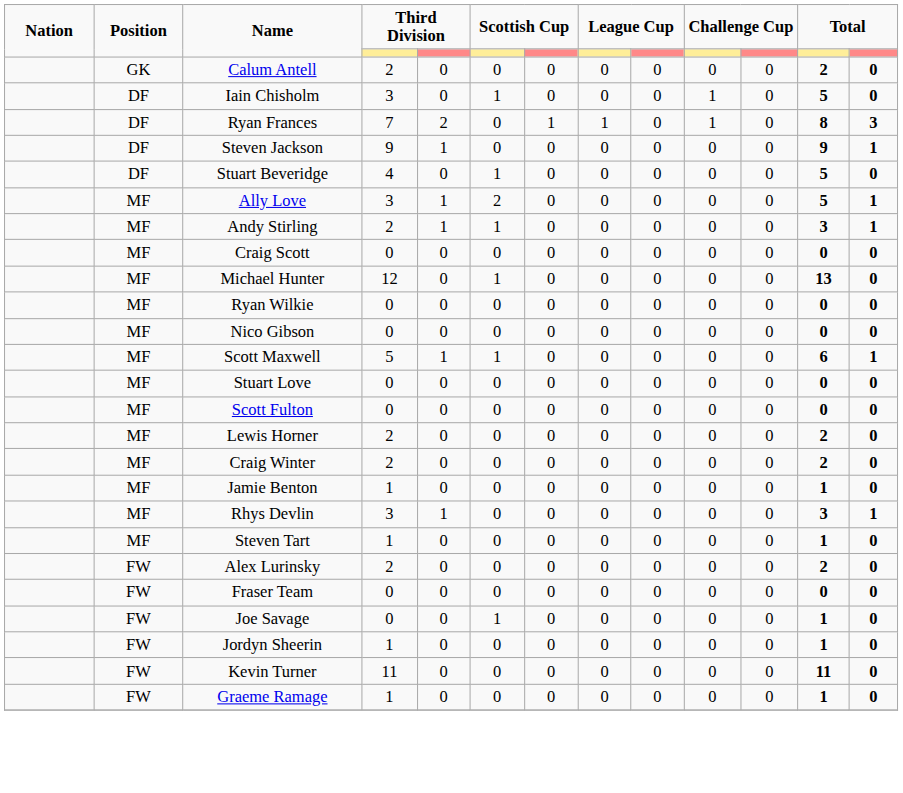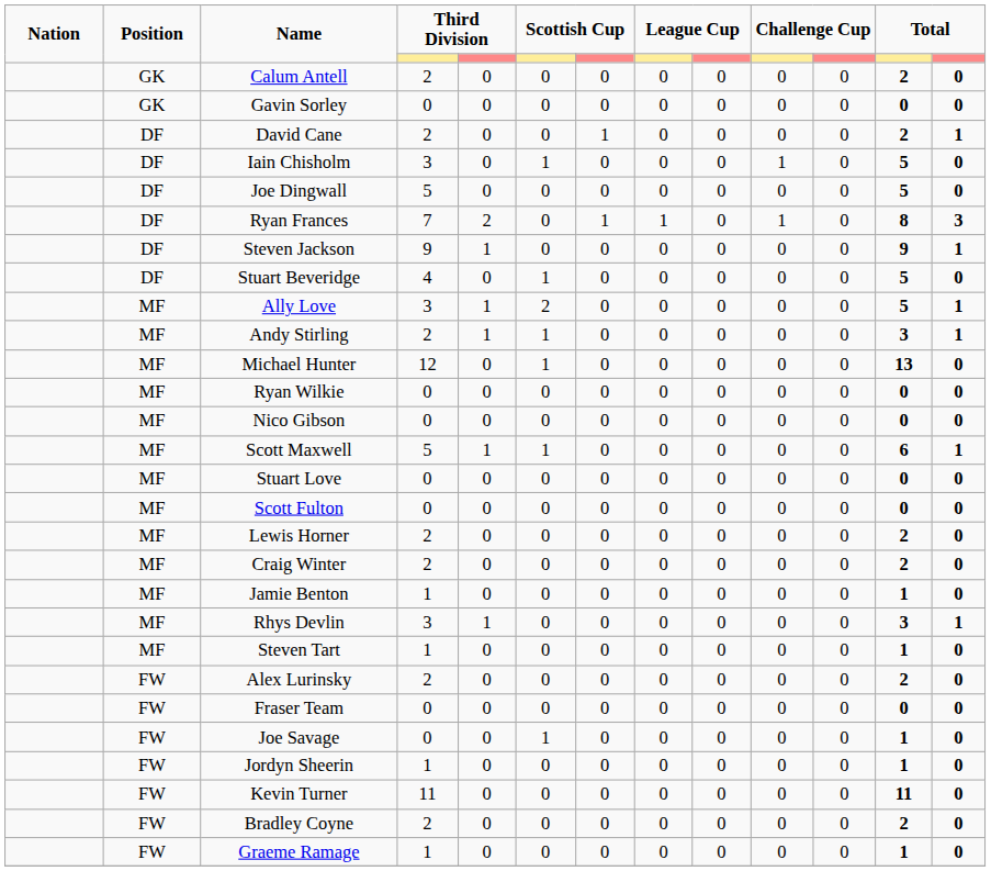 <table class="wikitable" style="font-size: 100%; text-align: center;">
 <tr>
 <td rowspan="2" width="10%" align="center"><strong>Nation</strong></td>
 <td rowspan="2" width="10%" align="center"><strong>Position</strong></td>
 <td rowspan="2" width="20%" align="center"><strong>Name</strong></td>
 <td colspan="2" align="center"><strong>Third Division</strong></td>
 <td colspan="2" align="center"><strong>Scottish Cup</strong></td>
 <td colspan="2" align="center"><strong>League Cup</strong></td>
 <td colspan="2" align="center"><strong>Challenge Cup</strong></td>
 <td colspan="2" align="center"><strong>Total </strong></td>
 </tr>
 <tr>
 <th width=60 style="background: #FFEE99"></th>
 <th width=60 style="background: #FF8888"></th>
 <th width=60 style="background: #FFEE99"></th>
 <th width=60 style="background: #FF8888"></th>
 <th width=60 style="background: #FFEE99"></th>
 <th width=60 style="background: #FF8888"></th>
 <th width=60 style="background: #FFEE99"></th>
 <th width=60 style="background: #FF8888"></th>
 <th width=60 style="background: #FFEE99"></th>
 <th width=60 style="background: #FF8888"></th>
 </tr>
 <tr>
 <td></td>
 <td>GK</td>
 <td><a href='#'>Calum Antell</a></td>
 <td>2</td>
 <td>0</td>
 <td>0</td>
 <td>0</td>
 <td>0</td>
 <td>0</td>
 <td>0</td>
 <td>0</td>
 <td><strong>2</strong></td>
 <td><strong>0</strong></td>
 </tr>
 <tr>
 <td></td>
+<td>GK</td>
+<td>Gavin Sorley</td>
+<td>0</td>
+<td>0</td>
+<td>0</td>
+<td>0</td>
+<td>0</td>
+<td>0</td>
+<td>0</td>
+<td>0</td>
+<td><strong>0</strong></td>
+<td><strong>0</strong></td>
+</tr>
+<tr>
+<td></td>
+<td>DF</td>
+<td>David Cane</td>
+<td>2</td>
+<td>0</td>
+<td>0</td>
+<td>1</td>
+<td>0</td>
+<td>0</td>
+<td>0</td>
+<td>0</td>
+<td><strong>2</strong></td>
+<td><strong>1</strong></td>
+</tr>
+<tr>
+<td></td>
 <td>DF</td>
 <td>Iain Chisholm</td>
 <td>3</td>
 <td>0</td>
 <td>1</td>
 <td>0</td>
 <td>0</td>
 <td>0</td>
 <td>1</td>
+<td>0</td>
+<td><strong>5</strong></td>
+<td><strong>0</strong></td>
+</tr>
+<tr>
+<td></td>
+<td>DF</td>
+<td>Joe Dingwall</td>
+<td>5</td>
+<td>0</td>
+<td>0</td>
+<td>0</td>
+<td>0</td>
+<td>0</td>
+<td>0</td>
 <td>0</td>
 <td><strong>5</strong></td>
 <td><strong>0</strong></td>
 </tr>
 <tr>
 <td></td>
 <td>DF</td>
 <td>Ryan Frances</td>
 <td>7</td>
 <td>2</td>
 <td>0</td>
 <td>1</td>
 <td>1</td>
 <td>0</td>
 <td>1</td>
 <td>0</td>
 <td><strong>8</strong></td>
 <td><strong>3</strong></td>
 </tr>
 <tr>
 <td></td>
 <td>DF</td>
 <td>Steven Jackson</td>
 <td>9</td>
 <td>1</td>
 <td>0</td>
 <td>0</td>
 <td>0</td>
 <td>0</td>
 <td>0</td>
 <td>0</td>
 <td><strong>9</strong></td>
 <td><strong>1</strong></td>
 </tr>
 <tr>
 <td></td>
 <td>DF</td>
 <td>Stuart Beveridge</td>
 <td>4</td>
 <td>0</td>
 <td>1</td>
 <td>0</td>
 <td>0</td>
 <td>0</td>
 <td>0</td>
 <td>0</td>
 <td><strong>5</strong></td>
 <td><strong>0</strong></td>
 </tr>
 <tr>
 <td></td>
 <td>MF</td>
 <td><a href='#'>Ally Love</a></td>
 <td>3</td>
 <td>1</td>
 <td>2</td>
 <td>0</td>
 <td>0</td>
 <td>0</td>
 <td>0</td>
 <td>0</td>
 <td><strong>5</strong></td>
 <td><strong>1</strong></td>
 </tr>
 <tr>
 <td></td>
 <td>MF</td>
 <td>Andy Stirling</td>
 <td>2</td>
 <td>1</td>
 <td>1</td>
 <td>0</td>
 <td>0</td>
 <td>0</td>
 <td>0</td>
 <td>0</td>
 <td><strong>3</strong></td>
 <td><strong>1</strong></td>
-</tr>
-<tr>
-<td></td>
-<td>MF</td>
-<td>Craig Scott</td>
-<td>0</td>
-<td>0</td>
-<td>0</td>
-<td>0</td>
-<td>0</td>
-<td>0</td>
-<td>0</td>
-<td>0</td>
-<td><strong>0</strong></td>
-<td><strong>0</strong></td>
 </tr>
 <tr>
 <td></td>
 <td>MF</td>
 <td>Michael Hunter</td>
 <td>12</td>
 <td>0</td>
 <td>1</td>
 <td>0</td>
 <td>0</td>
 <td>0</td>
 <td>0</td>
 <td>0</td>
 <td><strong>13</strong></td>
 <td><strong>0</strong></td>
 </tr>
 <tr>
 <td></td>
 <td>MF</td>
 <td>Ryan Wilkie</td>
 <td>0</td>
 <td>0</td>
 <td>0</td>
 <td>0</td>
 <td>0</td>
 <td>0</td>
 <td>0</td>
 <td>0</td>
 <td><strong>0</strong></td>
 <td><strong>0</strong></td>
 </tr>
 <tr>
 <td></td>
 <td>MF</td>
 <td>Nico Gibson</td>
 <td>0</td>
 <td>0</td>
 <td>0</td>
 <td>0</td>
 <td>0</td>
 <td>0</td>
 <td>0</td>
 <td>0</td>
 <td><strong>0</strong></td>
 <td><strong>0</strong></td>
 </tr>
 <tr>
 <td></td>
 <td>MF</td>
 <td>Scott Maxwell</td>
 <td>5</td>
 <td>1</td>
 <td>1</td>
 <td>0</td>
 <td>0</td>
 <td>0</td>
 <td>0</td>
 <td>0</td>
 <td><strong>6</strong></td>
 <td><strong>1</strong></td>
 </tr>
 <tr>
 <td></td>
 <td>MF</td>
 <td>Stuart Love</td>
 <td>0</td>
 <td>0</td>
 <td>0</td>
 <td>0</td>
 <td>0</td>
 <td>0</td>
 <td>0</td>
 <td>0</td>
 <td><strong>0</strong></td>
 <td><strong>0</strong></td>
 </tr>
 <tr>
 <td></td>
 <td>MF</td>
 <td><a href='#'>Scott Fulton</a></td>
 <td>0</td>
 <td>0</td>
 <td>0</td>
 <td>0</td>
 <td>0</td>
 <td>0</td>
 <td>0</td>
 <td>0</td>
 <td><strong>0</strong></td>
 <td><strong>0</strong></td>
 </tr>
 <tr>
 <td></td>
 <td>MF</td>
 <td>Lewis Horner</td>
 <td>2</td>
 <td>0</td>
 <td>0</td>
 <td>0</td>
 <td>0</td>
 <td>0</td>
 <td>0</td>
 <td>0</td>
 <td><strong>2</strong></td>
 <td><strong>0</strong></td>
 </tr>
 <tr>
 <td></td>
 <td>MF</td>
 <td>Craig Winter</td>
 <td>2</td>
 <td>0</td>
 <td>0</td>
 <td>0</td>
 <td>0</td>
 <td>0</td>
 <td>0</td>
 <td>0</td>
 <td><strong>2</strong></td>
 <td><strong>0</strong></td>
 </tr>
 <tr>
 <td></td>
 <td>MF</td>
 <td>Jamie Benton</td>
 <td>1</td>
 <td>0</td>
 <td>0</td>
 <td>0</td>
 <td>0</td>
 <td>0</td>
 <td>0</td>
 <td>0</td>
 <td><strong>1</strong></td>
 <td><strong>0</strong></td>
 </tr>
 <tr>
 <td></td>
 <td>MF</td>
 <td>Rhys Devlin</td>
 <td>3</td>
 <td>1</td>
 <td>0</td>
 <td>0</td>
 <td>0</td>
 <td>0</td>
 <td>0</td>
 <td>0</td>
 <td><strong>3</strong></td>
 <td><strong>1</strong></td>
 </tr>
 <tr>
 <td></td>
 <td>MF</td>
 <td>Steven Tart</td>
 <td>1</td>
 <td>0</td>
 <td>0</td>
 <td>0</td>
 <td>0</td>
 <td>0</td>
 <td>0</td>
 <td>0</td>
 <td><strong>1</strong></td>
 <td><strong>0</strong></td>
 </tr>
 <tr>
 <td></td>
 <td>FW</td>
 <td>Alex Lurinsky</td>
 <td>2</td>
 <td>0</td>
 <td>0</td>
 <td>0</td>
 <td>0</td>
 <td>0</td>
 <td>0</td>
 <td>0</td>
 <td><strong>2</strong></td>
 <td><strong>0</strong></td>
 </tr>
 <tr>
 <td></td>
 <td>FW</td>
 <td>Fraser Team</td>
 <td>0</td>
 <td>0</td>
 <td>0</td>
 <td>0</td>
 <td>0</td>
 <td>0</td>
 <td>0</td>
 <td>0</td>
 <td><strong>0</strong></td>
 <td><strong>0</strong></td>
 </tr>
 <tr>
 <td></td>
 <td>FW</td>
 <td>Joe Savage</td>
 <td>0</td>
 <td>0</td>
 <td>1</td>
 <td>0</td>
 <td>0</td>
 <td>0</td>
 <td>0</td>
 <td>0</td>
 <td><strong>1</strong></td>
 <td><strong>0</strong></td>
 </tr>
 <tr>
 <td></td>
 <td>FW</td>
 <td>Jordyn Sheerin</td>
 <td>1</td>
 <td>0</td>
 <td>0</td>
 <td>0</td>
 <td>0</td>
 <td>0</td>
 <td>0</td>
 <td>0</td>
 <td><strong>1</strong></td>
 <td><strong>0</strong></td>
 </tr>
 <tr>
 <td></td>
 <td>FW</td>
 <td>Kevin Turner</td>
 <td>11</td>
 <td>0</td>
 <td>0</td>
 <td>0</td>
 <td>0</td>
 <td>0</td>
 <td>0</td>
 <td>0</td>
 <td><strong>11</strong></td>
 <td><strong>0</strong></td>
 </tr>
 <tr>
 <td></td>
 <td>FW</td>
+<td>Bradley Coyne</td>
+<td>2</td>
+<td>0</td>
+<td>0</td>
+<td>0</td>
+<td>0</td>
+<td>0</td>
+<td>0</td>
+<td>0</td>
+<td><strong>2</strong></td>
+<td><strong>0</strong></td>
+</tr>
+<tr>
+<td></td>
+<td>FW</td>
 <td><a href='#'>Graeme Ramage</a></td>
 <td>1</td>
 <td>0</td>
 <td>0</td>
 <td>0</td>
 <td>0</td>
 <td>0</td>
 <td>0</td>
 <td>0</td>
 <td><strong>1</strong></td>
 <td><strong>0</strong></td>
 </tr>
 <tr>
 </tr>
 </table>
